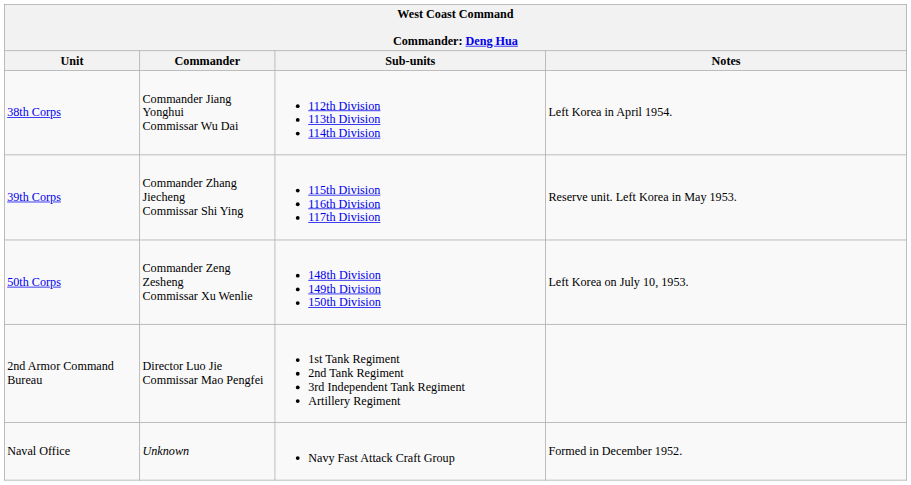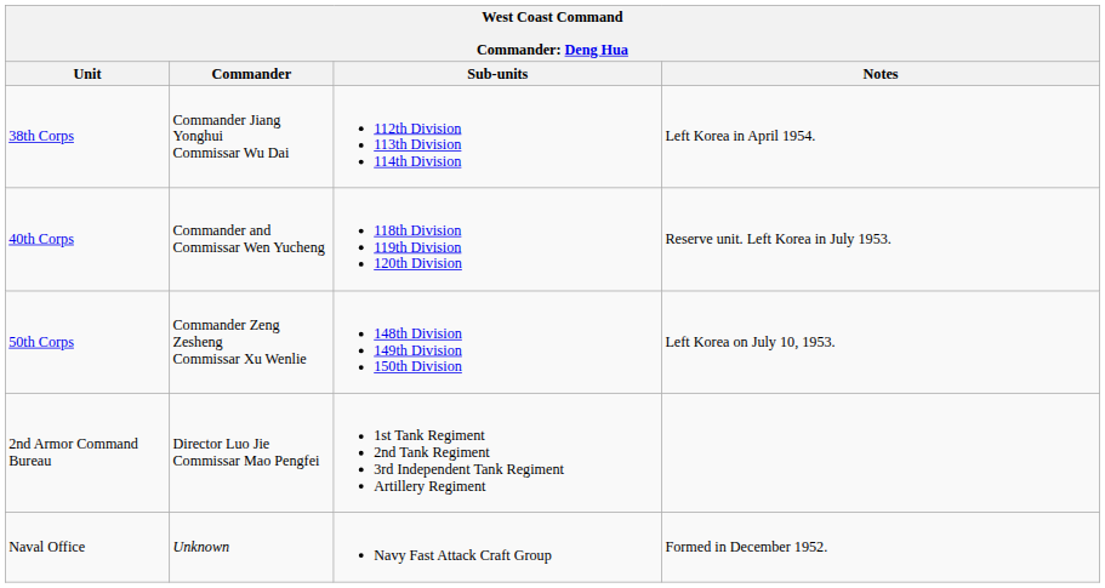 <table class="wikitable" style="width: 75%">
 <tr>
 <th colspan="4" align= center> West Coast Command<br><br>Commander: <a href='#'>Deng Hua</a><br></th>
 </tr>
 <tr>
 <th width=15%; align= center>Unit</th>
 <th width=15%; align= center>Commander</th>
 <th width=30%; align= center>Sub-units</th>
 <th width=40%; align= center>Notes</th>
 </tr>
 <tr>
 <td><a href='#'>38th Corps</a></td>
 <td>Commander Jiang Yonghui<br>Commissar Wu Dai</td>
 <td><br><ul><li><a href='#'>112th Division</a></li><li><a href='#'>113th Division</a></li><li><a href='#'>114th Division</a></li></ul></td>
 <td>Left Korea in April 1954.</td>
 </tr>
 <tr>
-<td><a href='#'>39th Corps</a></td>
-<td>Commander Zhang Jiecheng<br>Commissar Shi Ying</td>
-<td><br><ul><li><a href='#'>115th Division</a></li><li><a href='#'>116th Division</a></li><li><a href='#'>117th Division</a></li></ul></td>
-<td>Reserve unit. Left Korea in May 1953.</td>
+<td><a href='#'>40th Corps</a></td>
+<td>Commander and Commissar Wen Yucheng</td>
+<td><br><ul><li><a href='#'>118th Division</a></li><li><a href='#'>119th Division</a></li><li><a href='#'>120th Division</a></li></ul></td>
+<td>Reserve unit. Left Korea in July 1953.</td>
 </tr>
 <tr>
 <td><a href='#'>50th Corps</a></td>
 <td>Commander Zeng Zesheng<br>Commissar Xu Wenlie</td>
 <td><br><ul><li><a href='#'>148th Division</a></li><li><a href='#'>149th Division</a></li><li><a href='#'>150th Division</a></li></ul></td>
 <td>Left Korea on July 10, 1953.</td>
 </tr>
 <tr>
 <td>2nd Armor Command Bureau</td>
 <td>Director Luo Jie<br>Commissar Mao Pengfei</td>
 <td><br><ul><li>1st Tank Regiment</li><li>2nd Tank Regiment</li><li>3rd Independent Tank Regiment</li><li>Artillery Regiment</li></ul></td>
 <td></td>
 </tr>
 <tr>
 <td>Naval Office</td>
 <td><em>Unknown</em></td>
 <td><br><ul><li>Navy Fast Attack Craft Group</li></ul></td>
 <td>Formed in December 1952.</td>
 </tr>
 </table>
